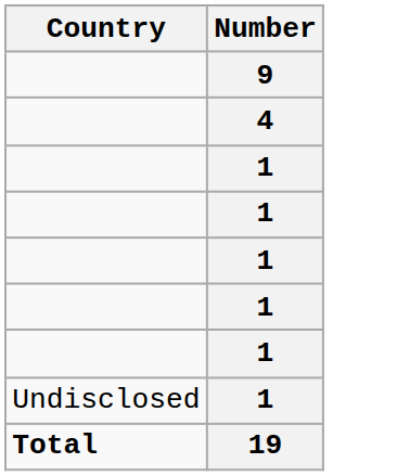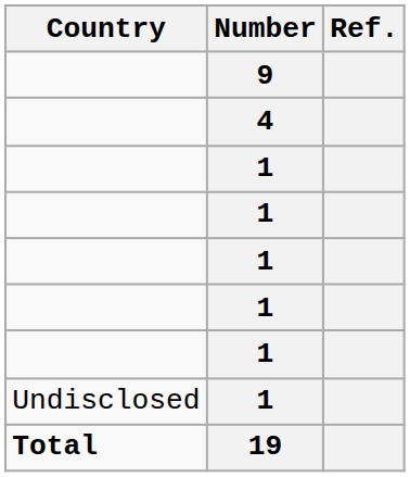 <table class="wikitable centre sortable">
 <tr>
 <th>Country</th>
 <th>Number</th>
+<th>Ref.</th>
 </tr>
 <tr>
 <td></td>
 <th>9</th>
+<th></th>
 </tr>
 <tr>
 <td></td>
 <th>4</th>
+<th></th>
 </tr>
 <tr>
 <td></td>
 <th>1</th>
+<th></th>
 </tr>
 <tr>
 <td></td>
 <th>1</th>
+<th></th>
 </tr>
 <tr>
 <td></td>
 <th>1</th>
+<th></th>
 </tr>
 <tr>
 <td></td>
 <th>1</th>
+<th></th>
 </tr>
 <tr>
 <td></td>
 <th>1</th>
+<th></th>
 </tr>
 <tr>
 <td>Undisclosed</td>
 <th>1</th>
+<th></th>
 </tr>
 <tr class="sortbottom">
 <td><strong>Total</strong></td>
 <th>19</th>
+<th></th>
 </tr>
 </table>
